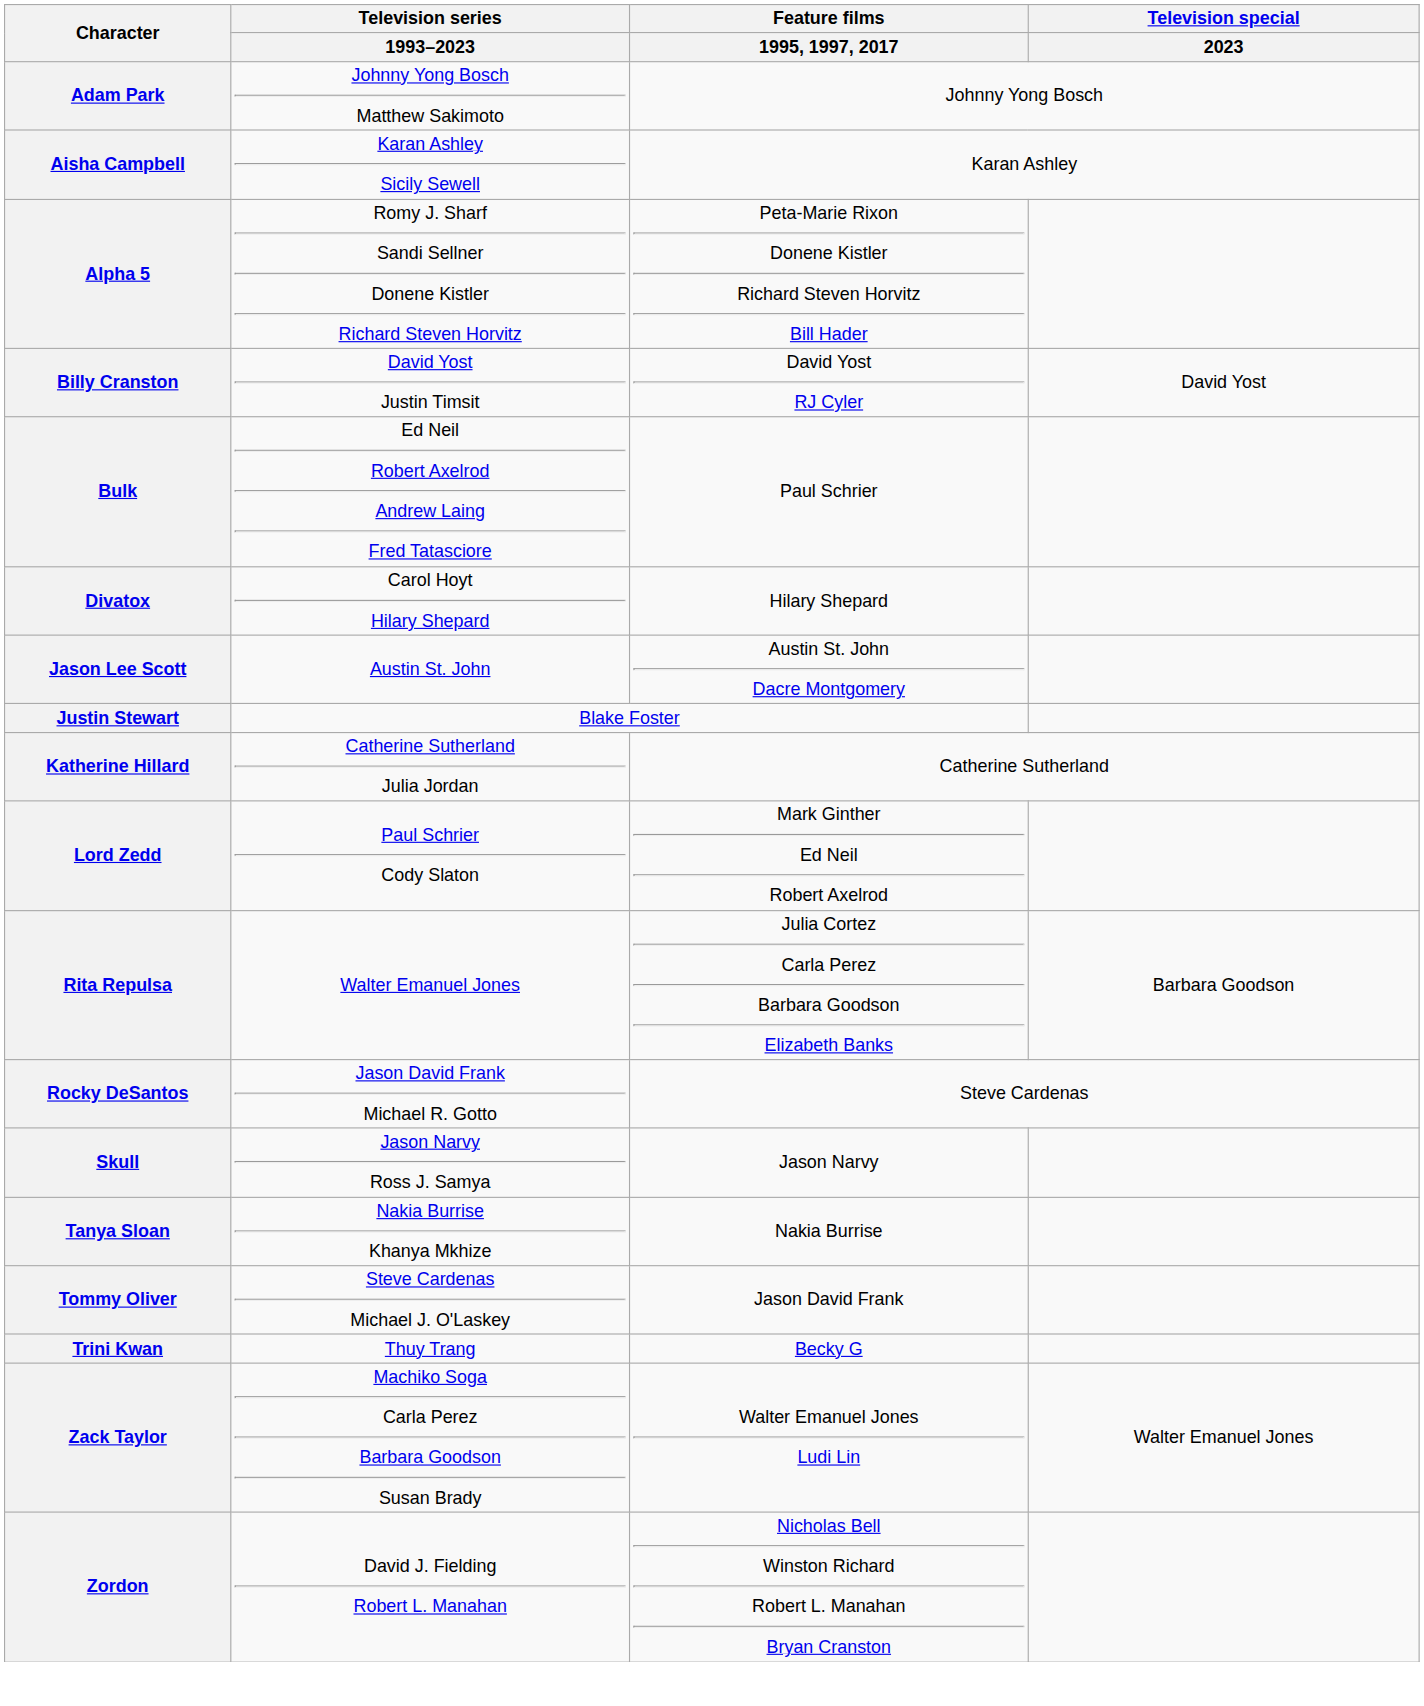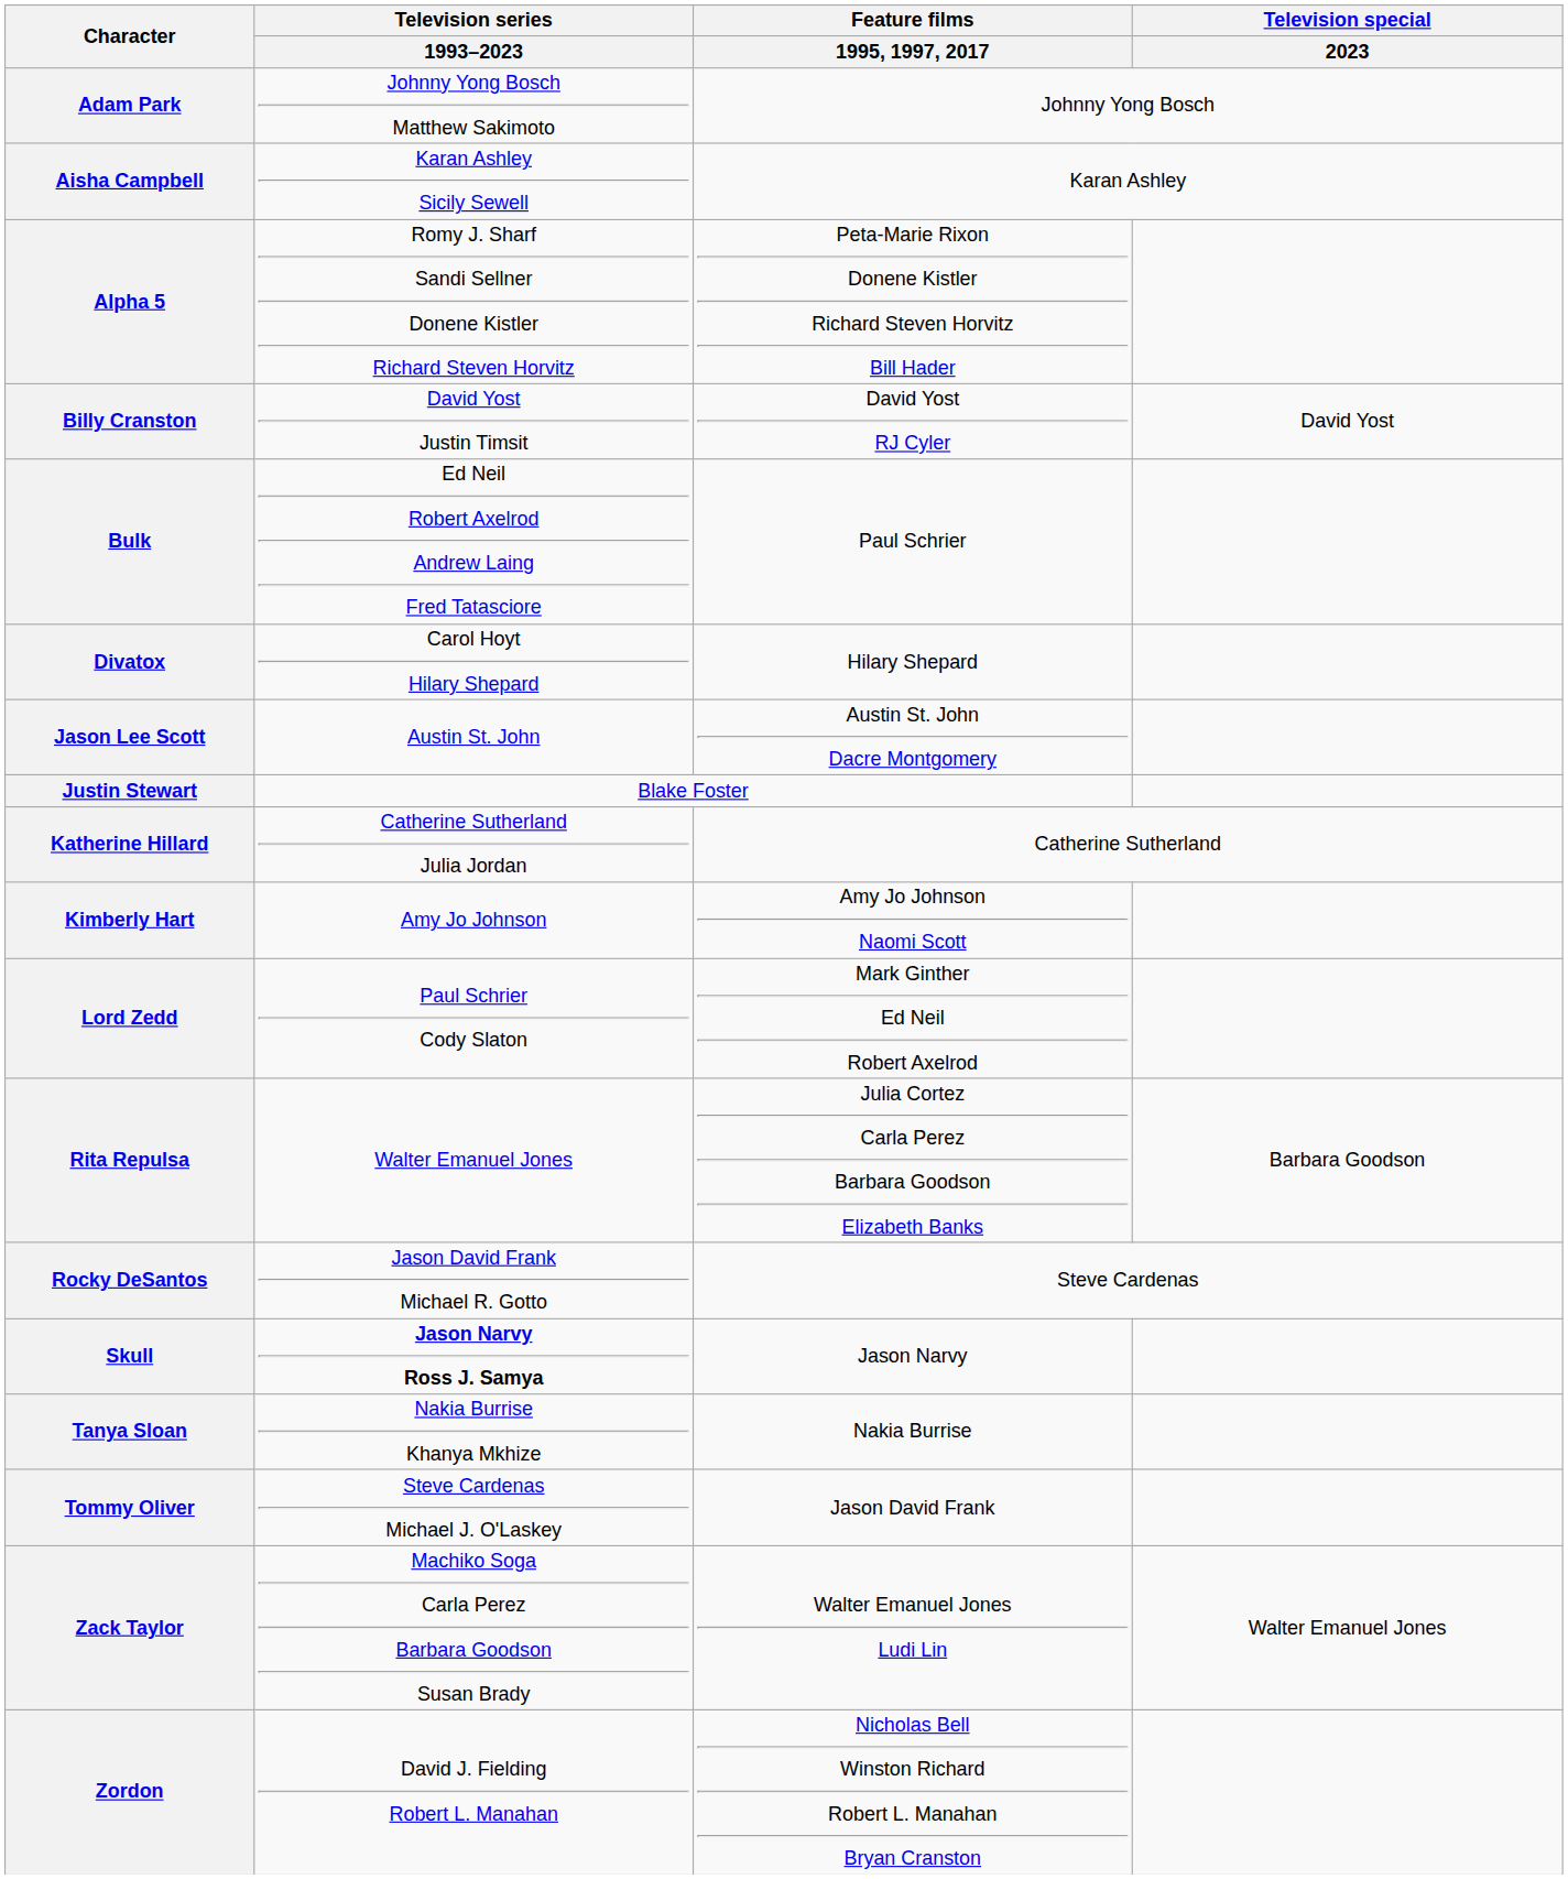 <table class="wikitable" width="100%" style="text-align:center">
 <tr>
 <th rowspan="2" width="16%">Character</th>
 <th>Television series</th>
 <th>Feature films</th>
 <th><a href='#'>Television special</a></th>
 </tr>
 <tr>
 <th>1993–2023</th>
 <th>1995, 1997, 2017</th>
 <th>2023</th>
 </tr>
 <tr>
 <th><a href='#'>Adam Park<br></a></th>
 <td><a href='#'>Johnny Yong Bosch</a><hr>Matthew Sakimoto</td>
 <td colspan="2">Johnny Yong Bosch</td>
 </tr>
 <tr>
 <th><a href='#'>Aisha Campbell<br></a></th>
 <td><a href='#'>Karan Ashley</a><hr><a href='#'>Sicily Sewell</a></td>
 <td colspan="2">Karan Ashley</td>
 </tr>
 <tr>
 <th><a href='#'>Alpha 5</a></th>
 <td>Romy J. Sharf<hr>Sandi Sellner<hr>Donene Kistler<hr><a href='#'>Richard Steven Horvitz</a></td>
 <td>Peta-Marie Rixon<hr>Donene Kistler<hr>Richard Steven Horvitz<hr><a href='#'>Bill Hader</a></td>
 <td></td>
 </tr>
 <tr>
 <th><a href='#'>Billy Cranston<br></a></th>
 <td><a href='#'>David Yost</a><hr>Justin Timsit</td>
 <td>David Yost<hr><a href='#'>RJ Cyler</a></td>
 <td>David Yost</td>
 </tr>
 <tr>
 <th><a href='#'>Bulk</a></th>
 <td>Ed Neil<hr><a href='#'>Robert Axelrod</a><hr><a href='#'>Andrew Laing</a><hr><a href='#'>Fred Tatasciore</a></td>
 <td>Paul Schrier</td>
 <td></td>
 </tr>
 <tr>
 <th><a href='#'>Divatox</a></th>
 <td>Carol Hoyt<hr><a href='#'>Hilary Shepard</a></td>
 <td>Hilary Shepard</td>
 <td></td>
 </tr>
 <tr>
 <th><a href='#'>Jason Lee Scott<br></a></th>
 <td><a href='#'>Austin St. John</a></td>
 <td>Austin St. John<hr><a href='#'>Dacre Montgomery</a></td>
 <td></td>
 </tr>
 <tr>
 <th><a href='#'>Justin Stewart<br></a></th>
 <td colspan="2"><a href='#'>Blake Foster</a></td>
 <td></td>
 </tr>
 <tr>
 <th><a href='#'>Katherine Hillard<br></a></th>
 <td><a href='#'>Catherine Sutherland</a><hr>Julia Jordan</td>
 <td colspan="2">Catherine Sutherland</td>
 </tr>
 <tr>
+<th><a href='#'>Kimberly Hart<br></a></th>
+<td><a href='#'>Amy Jo Johnson</a></td>
+<td>Amy Jo Johnson<hr><a href='#'>Naomi Scott</a></td>
+<td></td>
+</tr>
+<tr>
 <th><a href='#'>Lord Zedd</a></th>
 <td><a href='#'>Paul Schrier</a><hr>Cody Slaton</td>
 <td>Mark Ginther<hr>Ed Neil<hr>Robert Axelrod</td>
 <td></td>
 </tr>
 <tr>
 <th><a href='#'>Rita Repulsa</a></th>
 <td><a href='#'>Walter Emanuel Jones</a></td>
 <td>Julia Cortez<hr>Carla Perez<hr>Barbara Goodson<hr><a href='#'>Elizabeth Banks</a></td>
 <td>Barbara Goodson</td>
 </tr>
 <tr>
 <th><a href='#'>Rocky DeSantos<br></a></th>
 <td><a href='#'>Jason David Frank</a><hr>Michael R. Gotto</td>
 <td colspan="2">Steve Cardenas</td>
 </tr>
 <tr>
 <th><a href='#'>Skull</a></th>
-<td><a href='#'>Jason Narvy</a><hr>Ross J. Samya</td>
+<td><strong><a href='#'>Jason Narvy</a><hr>Ross J. Samya</strong></td>
 <td>Jason Narvy</td>
 <td></td>
 </tr>
 <tr>
 <th><a href='#'>Tanya Sloan<br></a></th>
 <td><a href='#'>Nakia Burrise</a><hr>Khanya Mkhize</td>
 <td>Nakia Burrise</td>
 <td></td>
 </tr>
 <tr>
 <th><a href='#'>Tommy Oliver<br></a></th>
 <td><a href='#'>Steve Cardenas</a><hr>Michael J. O'Laskey</td>
 <td>Jason David Frank</td>
 <td></td>
 </tr>
 <tr>
-<th><a href='#'>Trini Kwan<br></a></th>
-<td><a href='#'>Thuy Trang</a></td>
-<td><a href='#'>Becky G</a></td>
-<td></td>
-</tr>
-<tr>
 <th><a href='#'>Zack Taylor<br></a></th>
 <td><a href='#'>Machiko Soga</a><hr>Carla Perez<hr><a href='#'>Barbara Goodson</a><hr>Susan Brady</td>
 <td>Walter Emanuel Jones<hr><a href='#'>Ludi Lin</a></td>
 <td>Walter Emanuel Jones</td>
 </tr>
 <tr>
 <th><a href='#'>Zordon</a></th>
 <td>David J. Fielding<hr><a href='#'>Robert L. Manahan</a></td>
 <td><a href='#'>Nicholas Bell</a><hr>Winston Richard<hr>Robert L. Manahan<hr><a href='#'>Bryan Cranston</a></td>
 <td></td>
 </tr>
 </table>
